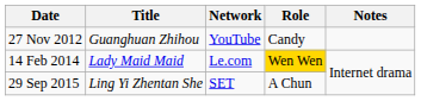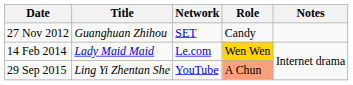 <table class="wikitable">
 <tr>
 <th>Date</th>
 <th>Title</th>
 <th>Network</th>
 <th>Role</th>
 <th>Notes</th>
 </tr>
 <tr>
 <td>27 Nov 2012</td>
 <td><em>Guanghuan Zhihou</em></td>
-<td><a href='#'>YouTube</a></td>
+<td><a href='#'>SET</a></td>
 <td>Candy</td>
 <td></td>
 </tr>
 <tr>
 <td>14 Feb 2014</td>
 <td><em><a href='#'>Lady Maid Maid</a></em></td>
 <td><a href='#'>Le.com</a></td>
 <td style="background: gold;">Wen Wen</td>
 <td rowspan="2">Internet drama</td>
 </tr>
 <tr>
 <td>29 Sep 2015</td>
 <td><em>Ling Yi Zhentan She</em></td>
-<td><a href='#'>SET</a></td>
-<td>A Chun</td>
+<td><a href='#'>YouTube</a></td>
+<td style="background: lightsalmon;">A Chun</td>
 </tr>
 </table>
